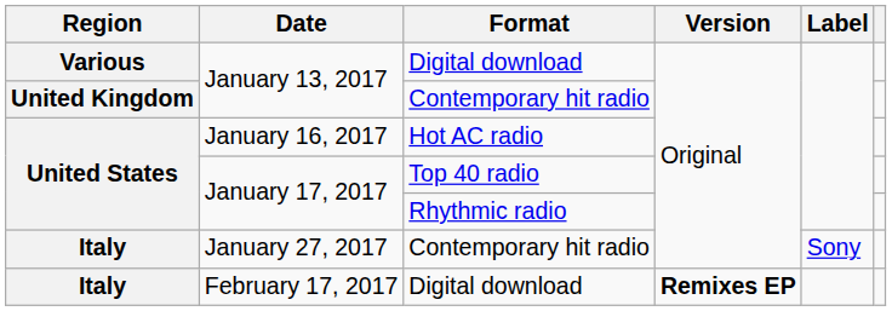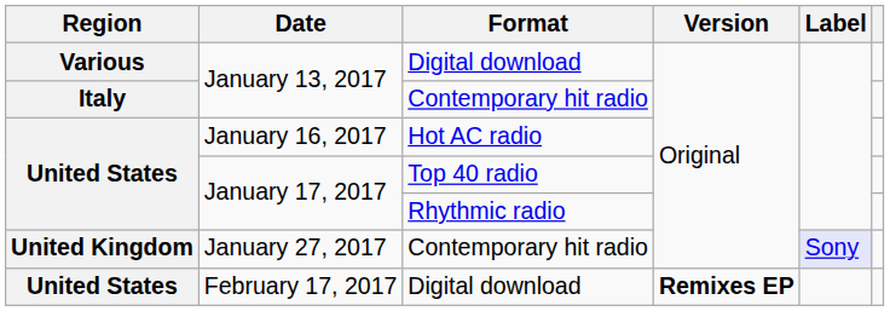 <table class="wikitable plainrowheaders">
 <tr>
 <th scope="col">Region</th>
 <th scope="col">Date</th>
 <th scope="col">Format</th>
 <th scope="col">Version</th>
 <th scope="col">Label</th>
 <th scope="col"></th>
 </tr>
 <tr>
 <th scope="row">Various</th>
 <td rowspan="2">January 13, 2017</td>
 <td><a href='#'>Digital download</a></td>
 <td rowspan="6">Original</td>
 <td rowspan="5"></td>
 <td></td>
 </tr>
 <tr>
-<th scope="row">United Kingdom</th>
+<th scope="row">Italy</th>
 <td><a href='#'>Contemporary hit radio</a></td>
 <td></td>
 </tr>
 <tr>
 <th rowspan="3" scope="row">United States</th>
 <td>January 16, 2017</td>
 <td><a href='#'>Hot AC radio</a></td>
 <td></td>
 </tr>
 <tr>
 <td rowspan="2">January 17, 2017</td>
 <td><a href='#'>Top 40 radio</a></td>
 <td></td>
 </tr>
 <tr>
 <td><a href='#'>Rhythmic radio</a></td>
 <td></td>
 </tr>
 <tr>
-<th scope="row">Italy</th>
+<th scope="row">United Kingdom</th>
 <td>January 27, 2017</td>
 <td>Contemporary hit radio</td>
-<td><a href='#'>Sony</a></td>
+<td style="background: lavender;"><a href='#'>Sony</a></td>
 <td></td>
 </tr>
 <tr>
-<th scope="row">Italy</th>
+<th scope="row">United States</th>
 <td>February 17, 2017</td>
 <td>Digital download</td>
 <td><strong>Remixes EP</strong></td>
 <td></td>
 <td></td>
 </tr>
 </table>
